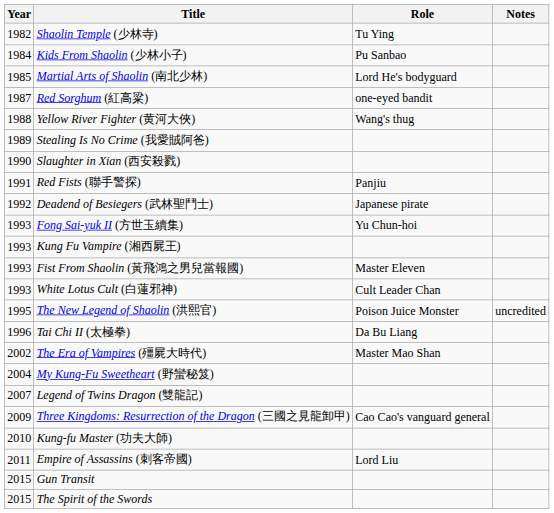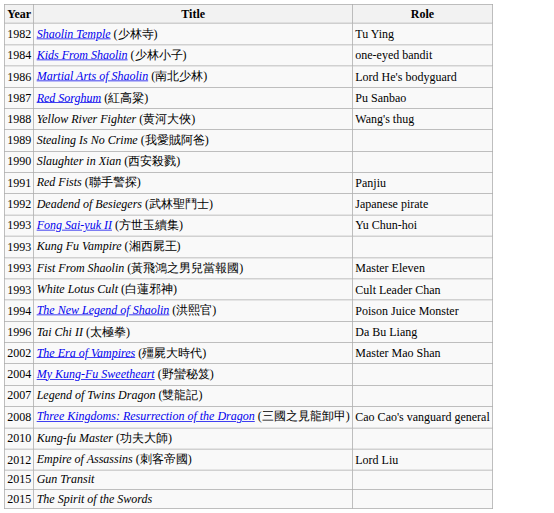 <table class="wikitable sortable">
 <tr>
 <th>Year</th>
 <th>Title</th>
 <th>Role</th>
-<th>Notes</th>
 </tr>
 <tr>
 <td>1982</td>
 <td><em><a href='#'>Shaolin Temple</a></em> (少林寺)</td>
 <td>Tu Ying</td>
-<td></td>
 </tr>
 <tr>
 <td>1984</td>
 <td><em><a href='#'>Kids From Shaolin</a></em> (少林小子)</td>
-<td>Pu Sanbao</td>
-<td></td>
+<td>one-eyed bandit</td>
 </tr>
 <tr>
-<td>1985</td>
+<td>1986</td>
 <td><em><a href='#'>Martial Arts of Shaolin</a></em> (南北少林)</td>
 <td>Lord He's bodyguard</td>
-<td></td>
 </tr>
 <tr>
 <td>1987</td>
 <td><em><a href='#'>Red Sorghum</a></em> (紅高粱)</td>
-<td>one-eyed bandit</td>
-<td></td>
+<td>Pu Sanbao</td>
 </tr>
 <tr>
 <td>1988</td>
 <td><em>Yellow River Fighter</em> (黄河大俠)</td>
 <td>Wang's thug</td>
-<td></td>
 </tr>
 <tr>
 <td>1989</td>
 <td><em>Stealing Is No Crime</em> (我愛賊阿爸)</td>
-<td></td>
 <td></td>
 </tr>
 <tr>
 <td>1990</td>
 <td><em>Slaughter in Xian</em> (西安殺戮)</td>
 <td></td>
-<td></td>
 </tr>
 <tr>
 <td>1991</td>
 <td><em>Red Fists</em> (聯手警探)</td>
 <td>Panjiu</td>
-<td></td>
 </tr>
 <tr>
 <td>1992</td>
 <td><em>Deadend of Besiegers</em> (武林聖鬥士)</td>
 <td>Japanese pirate</td>
-<td></td>
 </tr>
 <tr>
 <td>1993</td>
 <td><em><a href='#'>Fong Sai-yuk II</a></em> (方世玉續集)</td>
 <td>Yu Chun-hoi</td>
-<td></td>
 </tr>
 <tr>
 <td>1993</td>
 <td><em>Kung Fu Vampire</em> (湘西屍王)</td>
-<td></td>
 <td></td>
 </tr>
 <tr>
 <td>1993</td>
 <td><em>Fist From Shaolin</em> (黃飛鴻之男兒當報國)</td>
 <td>Master Eleven</td>
-<td></td>
 </tr>
 <tr>
 <td>1993</td>
 <td><em>White Lotus Cult</em> (白蓮邪神)</td>
 <td>Cult Leader Chan</td>
-<td></td>
 </tr>
 <tr>
-<td>1995</td>
+<td>1994</td>
 <td><em><a href='#'>The New Legend of Shaolin</a></em> (洪熙官)</td>
 <td>Poison Juice Monster</td>
-<td>uncredited</td>
 </tr>
 <tr>
 <td>1996</td>
 <td><em>Tai Chi II</em> (太極拳)</td>
 <td>Da Bu Liang</td>
-<td></td>
 </tr>
 <tr>
 <td>2002</td>
 <td><em><a href='#'>The Era of Vampires</a></em> (殭屍大時代)</td>
 <td>Master Mao Shan</td>
-<td></td>
 </tr>
 <tr>
 <td>2004</td>
 <td><em><a href='#'>My Kung-Fu Sweetheart</a></em> (野蠻秘笈)</td>
-<td></td>
 <td></td>
 </tr>
 <tr>
 <td>2007</td>
 <td><em>Legend of Twins Dragon</em> (雙龍記)</td>
 <td></td>
-<td></td>
 </tr>
 <tr>
-<td>2009</td>
+<td>2008</td>
 <td><em><a href='#'>Three Kingdoms: Resurrection of the Dragon</a></em> (三國之見龍卸甲)</td>
 <td>Cao Cao's vanguard general</td>
-<td></td>
 </tr>
 <tr>
 <td>2010</td>
 <td><em>Kung-fu Master</em> (功夫大師)</td>
 <td></td>
-<td></td>
 </tr>
 <tr>
-<td>2011</td>
+<td>2012</td>
 <td><em>Empire of Assassins</em> (刺客帝國)</td>
 <td>Lord Liu</td>
-<td></td>
 </tr>
 <tr>
 <td>2015</td>
 <td><em>Gun Transit</em></td>
-<td></td>
 <td></td>
 </tr>
 <tr>
 <td>2015</td>
 <td><em>The Spirit of the Swords</em></td>
 <td></td>
-<td></td>
 </tr>
 </table>
